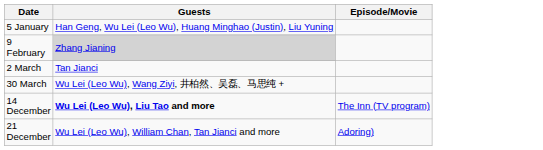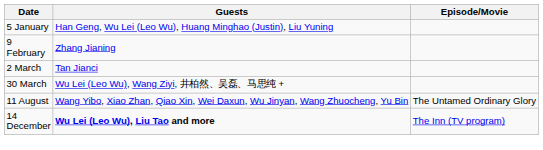 <table class="wikitable">
 <tr>
 <th style="width: 40pt;">Date</th>
 <th>Guests</th>
 <th>Episode/Movie</th>
 </tr>
 <tr>
 <td>5 January</td>
 <td><a href='#'>Han Geng</a>, <a href='#'>Wu Lei (Leo Wu)</a>, <a href='#'>Huang Minghao (Justin)</a>, <a href='#'>Liu Yuning</a></td>
 <td></td>
 </tr>
 <tr>
 <td>9 February</td>
-<td style="background: lightgrey;"><a href='#'>Zhang Jianing</a></td>
+<td><a href='#'>Zhang Jianing</a></td>
 <td></td>
 </tr>
 <tr>
 <td>2 March</td>
 <td><a href='#'>Tan Jianci</a></td>
 <td></td>
 </tr>
 <tr>
 <td>30 March</td>
 <td><a href='#'>Wu Lei (Leo Wu)</a>, <a href='#'>Wang Ziyi</a>, 井柏然、吴磊、马思纯 +</td>
 <td></td>
 </tr>
 <tr>
+<td>11 August</td>
+<td><a href='#'>Wang Yibo</a>, <a href='#'>Xiao Zhan</a>, <a href='#'>Qiao Xin</a>, <a href='#'>Wei Daxun</a>, <a href='#'>Wu Jinyan</a>, <a href='#'>Wang Zhuocheng</a>, <a href='#'>Yu Bin</a></td>
+<td>The Untamed Ordinary Glory</td>
+</tr>
+<tr>
 <td>14 December</td>
 <td><strong><a href='#'>Wu Lei (Leo Wu)</a>, <a href='#'>Liu Tao</a> and more</strong></td>
 <td><a href='#'>The Inn (TV program)</a></td>
 </tr>
-<tr>
-<td>21 December</td>
-<td><a href='#'>Wu Lei (Leo Wu)</a>, <a href='#'>William Chan</a>, <a href='#'>Tan Jianci</a> and more</td>
-<td><a href='#'>Adoring)</a></td>
-</tr>
 </table>
